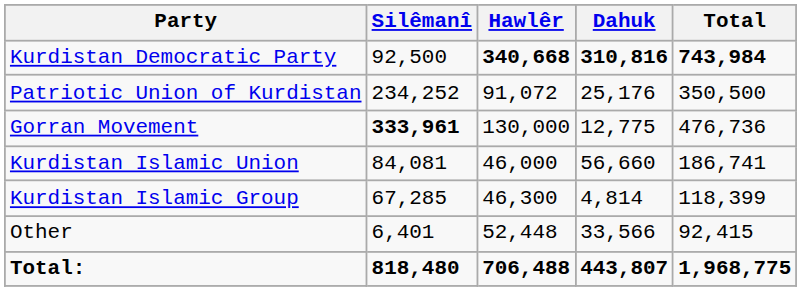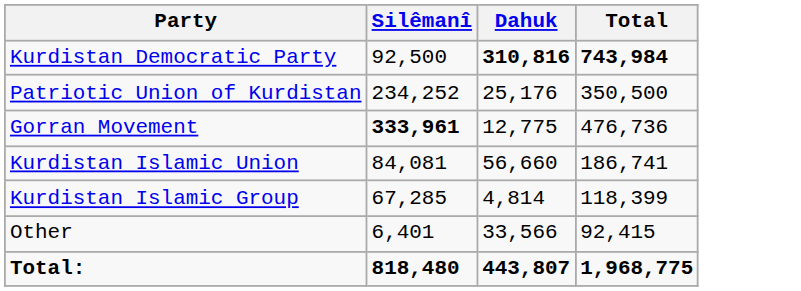 <table class="wikitable sortable" style="border:1px solid #8888aa; background-color:#f8f8f8; padding:0px; font-size:90%;">
 <tr>
 <th>Party</th>
 <th><a href='#'>Silêmanî</a></th>
-<th><a href='#'>Hawlêr</a></th>
 <th><a href='#'>Dahuk</a></th>
 <th>Total</th>
 </tr>
 <tr>
 <td><a href='#'>Kurdistan Democratic Party</a></td>
 <td>92,500</td>
-<td><strong>340,668</strong></td>
 <td><strong>310,816</strong></td>
 <td><strong>743,984</strong></td>
 </tr>
 <tr>
 <td><a href='#'>Patriotic Union of Kurdistan</a></td>
 <td>234,252</td>
-<td>91,072</td>
 <td>25,176</td>
 <td>350,500</td>
 </tr>
 <tr>
 <td><a href='#'>Gorran Movement</a></td>
 <td><strong>333,961</strong></td>
-<td>130,000</td>
 <td>12,775</td>
 <td>476,736</td>
 </tr>
 <tr>
 <td><a href='#'>Kurdistan Islamic Union</a></td>
 <td>84,081</td>
-<td>46,000</td>
 <td>56,660</td>
 <td>186,741</td>
 </tr>
 <tr>
 <td><a href='#'>Kurdistan Islamic Group</a></td>
 <td>67,285</td>
-<td>46,300</td>
 <td>4,814</td>
 <td>118,399</td>
 </tr>
 <tr>
 <td>Other</td>
 <td>6,401</td>
-<td>52,448</td>
 <td>33,566</td>
 <td>92,415</td>
 </tr>
 <tr>
 <td><strong>Total:</strong></td>
 <td><strong>818,480</strong></td>
-<td><strong>706,488</strong></td>
 <td><strong>443,807</strong></td>
 <td><strong>1,968,775</strong></td>
 </tr>
 </table>
